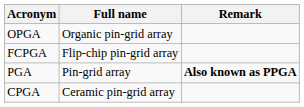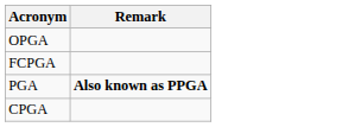 <table class="wikitable">
 <tr>
 <th>Acronym</th>
-<th>Full name</th>
 <th>Remark</th>
 </tr>
 <tr>
 <td>OPGA</td>
-<td>Organic pin-grid array</td>
 <td></td>
 </tr>
 <tr>
 <td>FCPGA</td>
-<td>Flip-chip pin-grid array</td>
 <td></td>
 </tr>
 <tr>
 <td>PGA</td>
-<td>Pin-grid array</td>
 <td><strong>Also known as PPGA</strong></td>
 </tr>
 <tr>
 <td>CPGA</td>
-<td>Ceramic pin-grid array</td>
 <td></td>
 </tr>
 </table>
